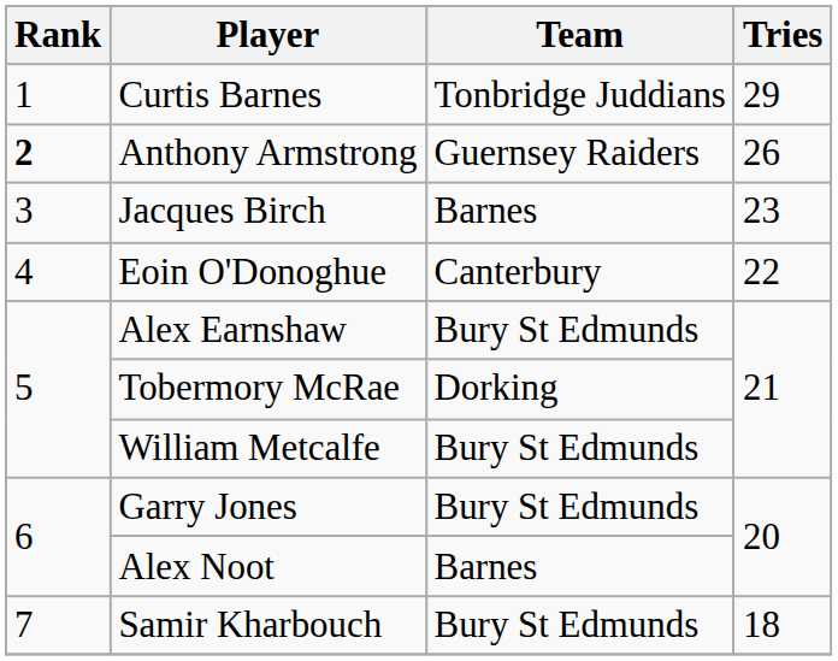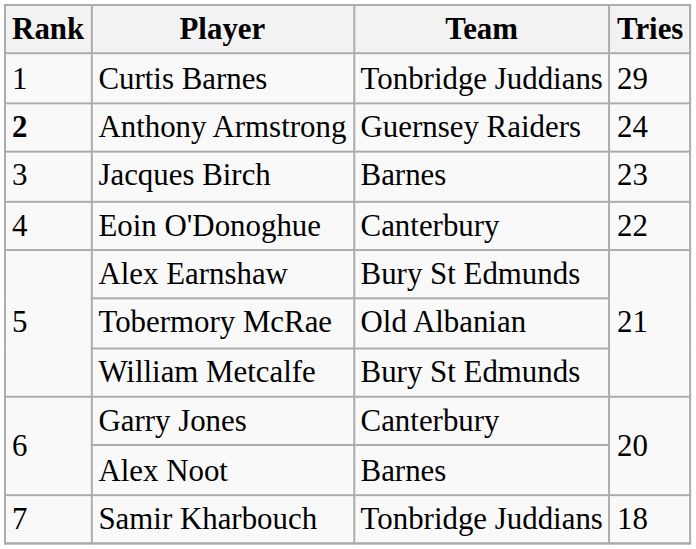 <table class="wikitable">
 <tr>
 <th>Rank</th>
 <th>Player</th>
 <th>Team</th>
 <th>Tries</th>
 </tr>
 <tr>
 <td>1</td>
 <td>Curtis Barnes</td>
 <td>Tonbridge Juddians</td>
 <td>29</td>
 </tr>
 <tr>
 <td><strong>2</strong></td>
 <td>Anthony Armstrong</td>
 <td>Guernsey Raiders</td>
-<td>26</td>
+<td>24</td>
 </tr>
 <tr>
 <td>3</td>
 <td>Jacques Birch</td>
 <td>Barnes</td>
 <td>23</td>
 </tr>
 <tr>
 <td>4</td>
 <td>Eoin O'Donoghue</td>
 <td>Canterbury</td>
 <td>22</td>
 </tr>
 <tr>
 <td rowspan=3>5</td>
 <td>Alex Earnshaw</td>
 <td>Bury St Edmunds</td>
 <td rowspan=3>21</td>
 </tr>
 <tr>
 <td>Tobermory McRae</td>
-<td>Dorking</td>
+<td>Old Albanian</td>
 </tr>
 <tr>
 <td>William Metcalfe</td>
 <td>Bury St Edmunds</td>
 </tr>
 <tr>
 <td rowspan=2>6</td>
 <td>Garry Jones</td>
-<td>Bury St Edmunds</td>
+<td>Canterbury</td>
 <td rowspan=2>20</td>
 </tr>
 <tr>
 <td>Alex Noot</td>
 <td>Barnes</td>
 </tr>
 <tr>
 <td>7</td>
 <td>Samir Kharbouch</td>
-<td>Bury St Edmunds</td>
+<td>Tonbridge Juddians</td>
 <td>18</td>
 </tr>
 <tr>
 </tr>
 </table>
